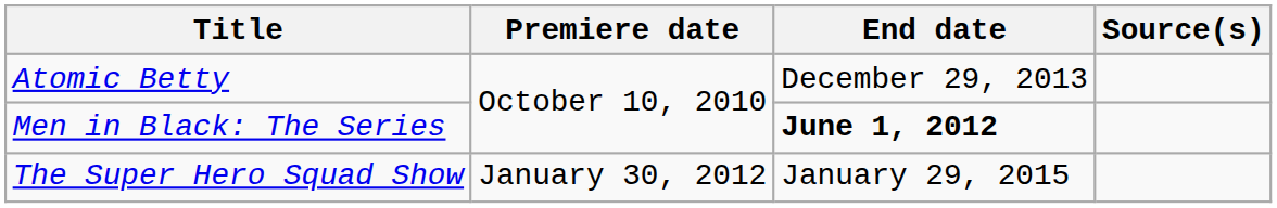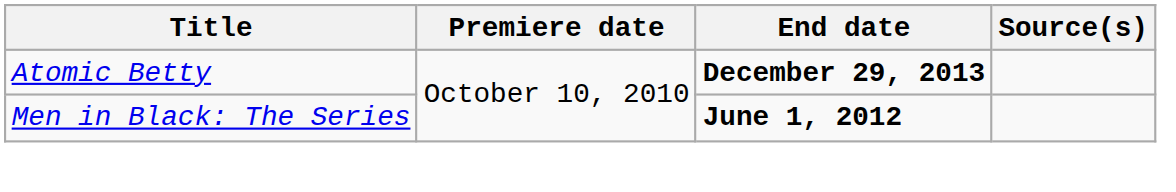 <table class="wikitable sortable">
 <tr>
 <th>Title</th>
 <th>Premiere date</th>
 <th>End date</th>
 <th>Source(s)</th>
 </tr>
 <tr>
 <td><em><a href='#'>Atomic Betty</a></em></td>
 <td rowspan=2>October 10, 2010</td>
-<td>December 29, 2013</td>
+<td><strong>December 29, 2013</strong></td>
 <td></td>
 </tr>
 <tr>
 <td><em><a href='#'>Men in Black: The Series</a></em></td>
 <td><strong>June 1, 2012</strong></td>
 <td></td>
 </tr>
-<tr>
-<td><em><a href='#'>The Super Hero Squad Show</a></em></td>
-<td>January 30, 2012</td>
-<td>January 29, 2015</td>
-<td></td>
-</tr>
 </table>
